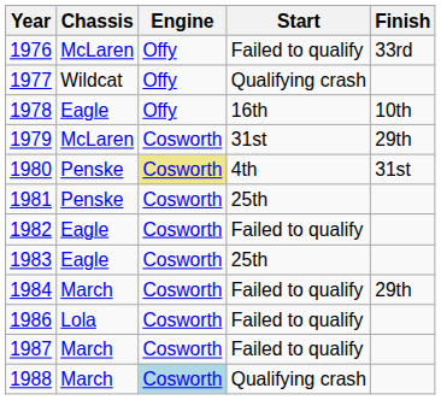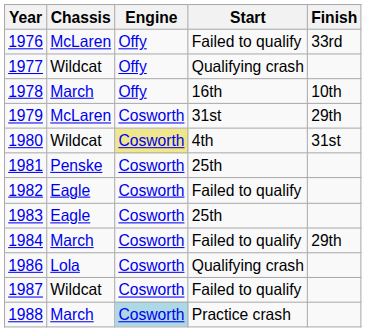 <table class="wikitable" style="font-size: 95%;">
 <tr>
 <th>Year</th>
 <th>Chassis</th>
 <th>Engine</th>
 <th>Start</th>
 <th>Finish</th>
 </tr>
 <tr>
 <td><a href='#'>1976</a></td>
 <td><a href='#'>McLaren</a></td>
 <td><a href='#'>Offy</a></td>
 <td>Failed to qualify</td>
 <td>33rd</td>
 </tr>
 <tr>
 <td><a href='#'>1977</a></td>
 <td>Wildcat</td>
 <td><a href='#'>Offy</a></td>
 <td>Qualifying crash</td>
 <td></td>
 </tr>
 <tr>
 <td><a href='#'>1978</a></td>
-<td><a href='#'>Eagle</a></td>
+<td><a href='#'>March</a></td>
 <td><a href='#'>Offy</a></td>
 <td>16th</td>
 <td>10th</td>
 </tr>
 <tr>
 <td><a href='#'>1979</a></td>
 <td><a href='#'>McLaren</a></td>
 <td><a href='#'>Cosworth</a></td>
 <td>31st</td>
 <td>29th</td>
 </tr>
 <tr>
 <td><a href='#'>1980</a></td>
-<td><a href='#'>Penske</a></td>
+<td>Wildcat</td>
 <td style="background: khaki;"><a href='#'>Cosworth</a></td>
 <td>4th</td>
 <td>31st</td>
 </tr>
 <tr>
 <td><a href='#'>1981</a></td>
 <td><a href='#'>Penske</a></td>
 <td><a href='#'>Cosworth</a></td>
 <td>25th</td>
 <td></td>
 </tr>
 <tr>
 <td><a href='#'>1982</a></td>
 <td><a href='#'>Eagle</a></td>
 <td><a href='#'>Cosworth</a></td>
 <td>Failed to qualify</td>
 <td></td>
 </tr>
 <tr>
 <td><a href='#'>1983</a></td>
 <td><a href='#'>Eagle</a></td>
 <td><a href='#'>Cosworth</a></td>
 <td>25th</td>
 <td></td>
 </tr>
 <tr>
 <td><a href='#'>1984</a></td>
 <td><a href='#'>March</a></td>
 <td><a href='#'>Cosworth</a></td>
 <td>Failed to qualify</td>
 <td>29th</td>
 </tr>
 <tr>
 <td><a href='#'>1986</a></td>
 <td><a href='#'>Lola</a></td>
 <td><a href='#'>Cosworth</a></td>
-<td>Failed to qualify</td>
+<td>Qualifying crash</td>
 <td></td>
 </tr>
 <tr>
 <td><a href='#'>1987</a></td>
-<td><a href='#'>March</a></td>
+<td>Wildcat</td>
 <td><a href='#'>Cosworth</a></td>
 <td>Failed to qualify</td>
 <td></td>
 </tr>
 <tr>
 <td><a href='#'>1988</a></td>
 <td><a href='#'>March</a></td>
 <td style="background: lightblue;"><a href='#'>Cosworth</a></td>
-<td>Qualifying crash</td>
+<td>Practice crash</td>
 <td></td>
 </tr>
 </table>
